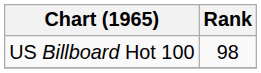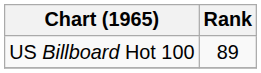 <table class="wikitable">
 <tr>
 <th>Chart (1965)</th>
 <th style="text-align:center;">Rank</th>
 </tr>
 <tr>
 <td>US <em>Billboard</em> Hot 100</td>
-<td style="text-align:center;">98</td>
+<td style="text-align:center;">89</td>
 </tr>
 <tr>
 </tr>
 </table>
